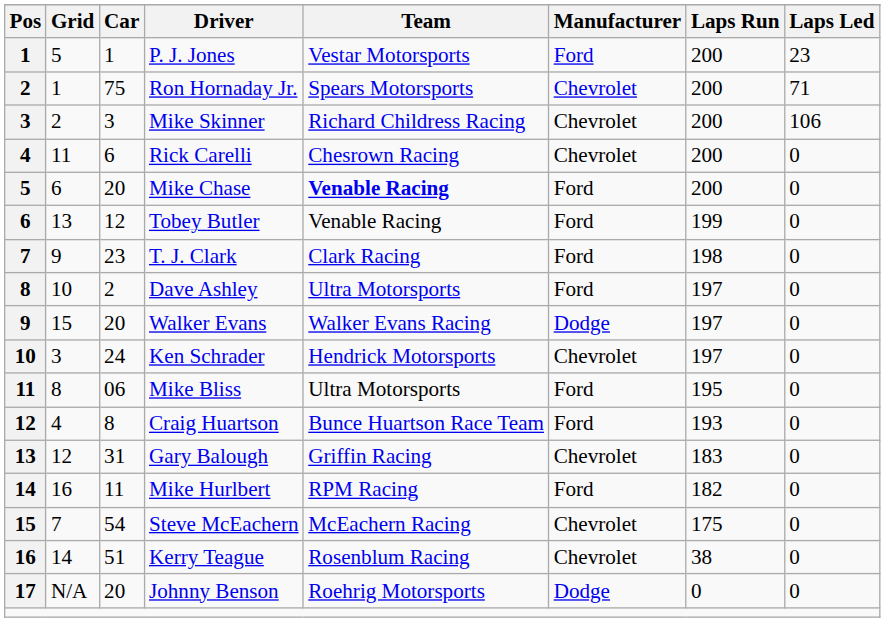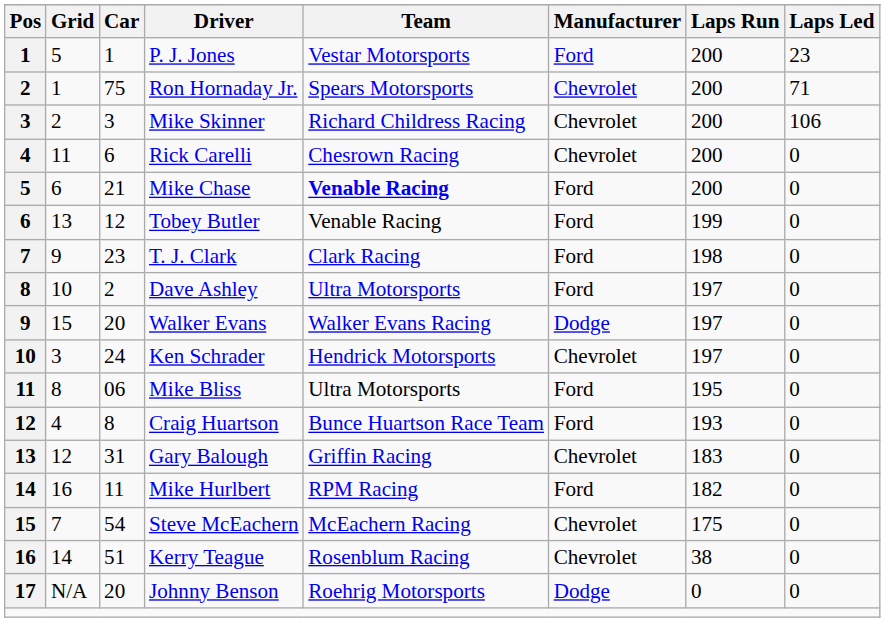 <table class="sortable wikitable" border="1">
 <tr>
 </tr>
 <tr>
 <th scope="col">Pos</th>
 <th scope="col">Grid</th>
 <th scope="col">Car</th>
 <th scope="col">Driver</th>
 <th scope="col">Team</th>
 <th scope="col">Manufacturer</th>
 <th scope="col">Laps Run</th>
 <th scope="col">Laps Led</th>
 </tr>
 <tr>
 <th scope="row">1</th>
 <td>5</td>
 <td>1</td>
 <td><a href='#'>P. J. Jones</a></td>
 <td><a href='#'>Vestar Motorsports</a></td>
 <td><a href='#'>Ford</a></td>
 <td>200</td>
 <td>23</td>
 </tr>
 <tr>
 <th scope="row">2</th>
 <td>1</td>
 <td>75</td>
 <td><a href='#'>Ron Hornaday Jr.</a></td>
 <td><a href='#'>Spears Motorsports</a></td>
 <td><a href='#'>Chevrolet</a></td>
 <td>200</td>
 <td>71</td>
 </tr>
 <tr>
 <th scope="row">3</th>
 <td>2</td>
 <td>3</td>
 <td><a href='#'>Mike Skinner</a></td>
 <td><a href='#'>Richard Childress Racing</a></td>
 <td>Chevrolet</td>
 <td>200</td>
 <td>106</td>
 </tr>
 <tr>
 <th scope="row">4</th>
 <td>11</td>
 <td>6</td>
 <td><a href='#'>Rick Carelli</a></td>
 <td><a href='#'>Chesrown Racing</a></td>
 <td>Chevrolet</td>
 <td>200</td>
 <td>0</td>
 </tr>
 <tr>
 <th scope="row">5</th>
 <td>6</td>
-<td>20</td>
+<td>21</td>
 <td><a href='#'>Mike Chase</a></td>
 <td><strong><a href='#'>Venable Racing</a></strong></td>
 <td>Ford</td>
 <td>200</td>
 <td>0</td>
 </tr>
 <tr>
 <th scope="row">6</th>
 <td>13</td>
 <td>12</td>
 <td><a href='#'>Tobey Butler</a></td>
 <td>Venable Racing</td>
 <td>Ford</td>
 <td>199</td>
 <td>0</td>
 </tr>
 <tr>
 <th scope="row">7</th>
 <td>9</td>
 <td>23</td>
 <td><a href='#'>T. J. Clark</a></td>
 <td><a href='#'>Clark Racing</a></td>
 <td>Ford</td>
 <td>198</td>
 <td>0</td>
 </tr>
 <tr>
 <th scope="row">8</th>
 <td>10</td>
 <td>2</td>
 <td><a href='#'>Dave Ashley</a></td>
 <td><a href='#'>Ultra Motorsports</a></td>
 <td>Ford</td>
 <td>197</td>
 <td>0</td>
 </tr>
 <tr>
 <th scope="row">9</th>
 <td>15</td>
 <td>20</td>
 <td><a href='#'>Walker Evans</a></td>
 <td><a href='#'>Walker Evans Racing</a></td>
 <td><a href='#'>Dodge</a></td>
 <td>197</td>
 <td>0</td>
 </tr>
 <tr>
 <th scope="row">10</th>
 <td>3</td>
 <td>24</td>
 <td><a href='#'>Ken Schrader</a></td>
 <td><a href='#'>Hendrick Motorsports</a></td>
 <td>Chevrolet</td>
 <td>197</td>
 <td>0</td>
 </tr>
 <tr>
 <th scope="row">11</th>
 <td>8</td>
 <td>06</td>
 <td><a href='#'>Mike Bliss</a></td>
 <td>Ultra Motorsports</td>
 <td>Ford</td>
 <td>195</td>
 <td>0</td>
 </tr>
 <tr>
 <th scope="row">12</th>
 <td>4</td>
 <td>8</td>
 <td><a href='#'>Craig Huartson</a></td>
 <td><a href='#'>Bunce Huartson Race Team</a></td>
 <td>Ford</td>
 <td>193</td>
 <td>0</td>
 </tr>
 <tr>
 <th scope="row">13</th>
 <td>12</td>
 <td>31</td>
 <td><a href='#'>Gary Balough</a></td>
 <td><a href='#'>Griffin Racing</a></td>
 <td>Chevrolet</td>
 <td>183</td>
 <td>0</td>
 </tr>
 <tr>
 <th scope="row">14</th>
 <td>16</td>
 <td>11</td>
 <td><a href='#'>Mike Hurlbert</a></td>
 <td><a href='#'>RPM Racing</a></td>
 <td>Ford</td>
 <td>182</td>
 <td>0</td>
 </tr>
 <tr>
 <th scope="row">15</th>
 <td>7</td>
 <td>54</td>
 <td><a href='#'>Steve McEachern</a></td>
 <td><a href='#'>McEachern Racing</a></td>
 <td>Chevrolet</td>
 <td>175</td>
 <td>0</td>
 </tr>
 <tr>
 <th scope="row">16</th>
 <td>14</td>
 <td>51</td>
 <td><a href='#'>Kerry Teague</a></td>
 <td><a href='#'>Rosenblum Racing</a></td>
 <td>Chevrolet</td>
 <td>38</td>
 <td>0</td>
 </tr>
 <tr>
 <th scope="row">17</th>
 <td>N/A</td>
 <td>20</td>
 <td><a href='#'>Johnny Benson</a></td>
 <td><a href='#'>Roehrig Motorsports</a></td>
 <td><a href='#'>Dodge</a></td>
 <td>0</td>
 <td>0</td>
 </tr>
 <tr class="sortbottom">
 <td colspan="9"></td>
 </tr>
 </table>
